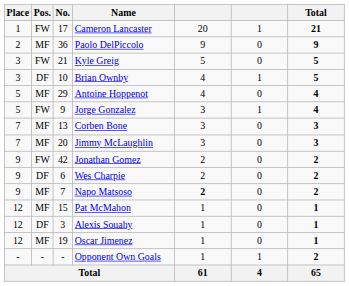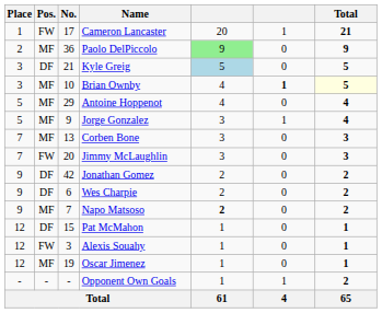 <table class="wikitable sortable" style="font-size: 95%; text-align: center;">
 <tr>
 <th width=20>Place</th>
 <th width=20>Pos.</th>
 <th width=20>No.</th>
 <th width=150>Name</th>
 <th width=80></th>
 <th width=80></th>
 <th width=80><strong>Total</strong></th>
 </tr>
 <tr>
 <td>1</td>
 <td>FW</td>
 <td>17</td>
 <td align="left"> <a href='#'>Cameron Lancaster</a></td>
 <td>20</td>
 <td>1</td>
 <td><strong>21</strong></td>
 </tr>
 <tr>
 <td>2</td>
 <td>MF</td>
 <td>36</td>
 <td align="left"> <a href='#'>Paolo DelPiccolo</a></td>
-<td>9</td>
+<td style="background: lightgreen;">9</td>
 <td>0</td>
 <td><strong>9</strong></td>
 </tr>
 <tr>
 <td>3</td>
-<td>FW</td>
+<td>DF</td>
 <td>21</td>
 <td align="left"> <a href='#'>Kyle Greig</a></td>
-<td>5</td>
+<td style="background: lightblue;">5</td>
 <td>0</td>
 <td><strong>5</strong></td>
 </tr>
 <tr>
 <td>3</td>
-<td>DF</td>
+<td>MF</td>
 <td>10</td>
 <td align="left"> <a href='#'>Brian Ownby</a></td>
 <td>4</td>
-<td>1</td>
-<td><strong>5</strong></td>
+<td><strong>1</strong></td>
+<td style="background: lightyellow;"><strong>5</strong></td>
 </tr>
 <tr>
 <td>5</td>
 <td>MF</td>
 <td>29</td>
 <td align="left"> <a href='#'>Antoine Hoppenot</a></td>
 <td>4</td>
 <td>0</td>
 <td><strong>4</strong></td>
 </tr>
 <tr>
 <td>5</td>
-<td>FW</td>
+<td>MF</td>
 <td>9</td>
 <td align="left"> <a href='#'>Jorge Gonzalez</a></td>
 <td>3</td>
 <td>1</td>
 <td><strong>4</strong></td>
 </tr>
 <tr>
 <td>7</td>
 <td>MF</td>
 <td>13</td>
 <td align="left"> <a href='#'>Corben Bone</a></td>
 <td>3</td>
 <td>0</td>
 <td><strong>3</strong></td>
 </tr>
 <tr>
 <td>7</td>
-<td>MF</td>
+<td>FW</td>
 <td>20</td>
 <td align="left"> <a href='#'>Jimmy McLaughlin</a></td>
 <td>3</td>
 <td>0</td>
 <td><strong>3</strong></td>
 </tr>
 <tr>
 <td>9</td>
-<td>FW</td>
+<td>DF</td>
 <td>42</td>
 <td align="left"> <a href='#'>Jonathan Gomez</a></td>
 <td>2</td>
 <td>0</td>
 <td><strong>2</strong></td>
 </tr>
 <tr>
 <td>9</td>
 <td>DF</td>
 <td>6</td>
 <td align="left"> <a href='#'>Wes Charpie</a></td>
 <td>2</td>
 <td>0</td>
 <td><strong>2</strong></td>
 </tr>
 <tr>
 <td>9</td>
 <td>MF</td>
 <td>7</td>
 <td align="left"> <a href='#'>Napo Matsoso</a></td>
 <td><strong>2</strong></td>
 <td>0</td>
 <td><strong>2</strong></td>
 </tr>
 <tr>
 <td>12</td>
-<td>MF</td>
+<td>DF</td>
 <td>15</td>
 <td align="left"> <a href='#'>Pat McMahon</a></td>
 <td>1</td>
 <td>0</td>
 <td><strong>1</strong></td>
 </tr>
 <tr>
 <td>12</td>
-<td>DF</td>
+<td>FW</td>
 <td>3</td>
 <td align="left"> <a href='#'>Alexis Souahy</a></td>
 <td>1</td>
 <td>0</td>
 <td><strong>1</strong></td>
 </tr>
 <tr>
 <td>12</td>
 <td>MF</td>
 <td>19</td>
 <td align="left"> <a href='#'>Oscar Jimenez</a></td>
 <td>1</td>
 <td>0</td>
 <td><strong>1</strong></td>
 </tr>
 <tr>
 <td>-</td>
 <td>-</td>
 <td>-</td>
 <td align="left"><a href='#'>Opponent Own Goals</a></td>
 <td>1</td>
 <td>1</td>
 <td><strong>2</strong></td>
 </tr>
 <tr>
 <th colspan="4">Total</th>
 <th>61</th>
 <th>4</th>
 <th>65</th>
 </tr>
 </table>
